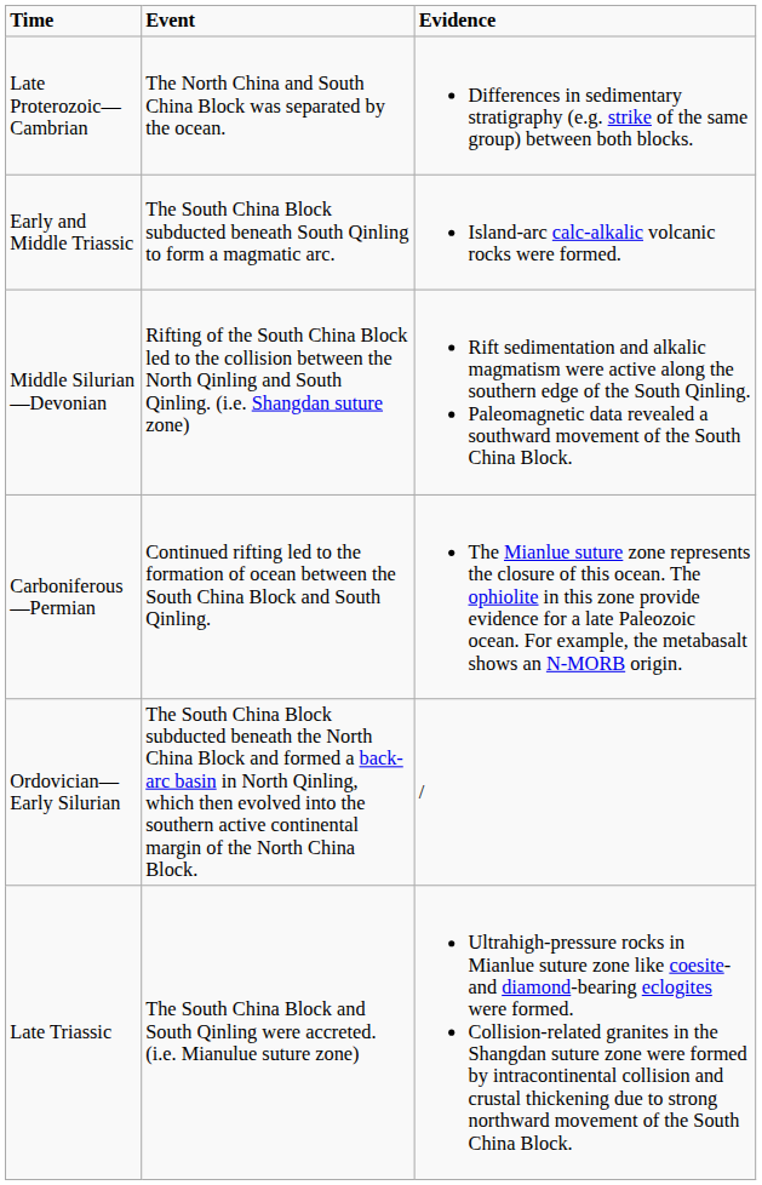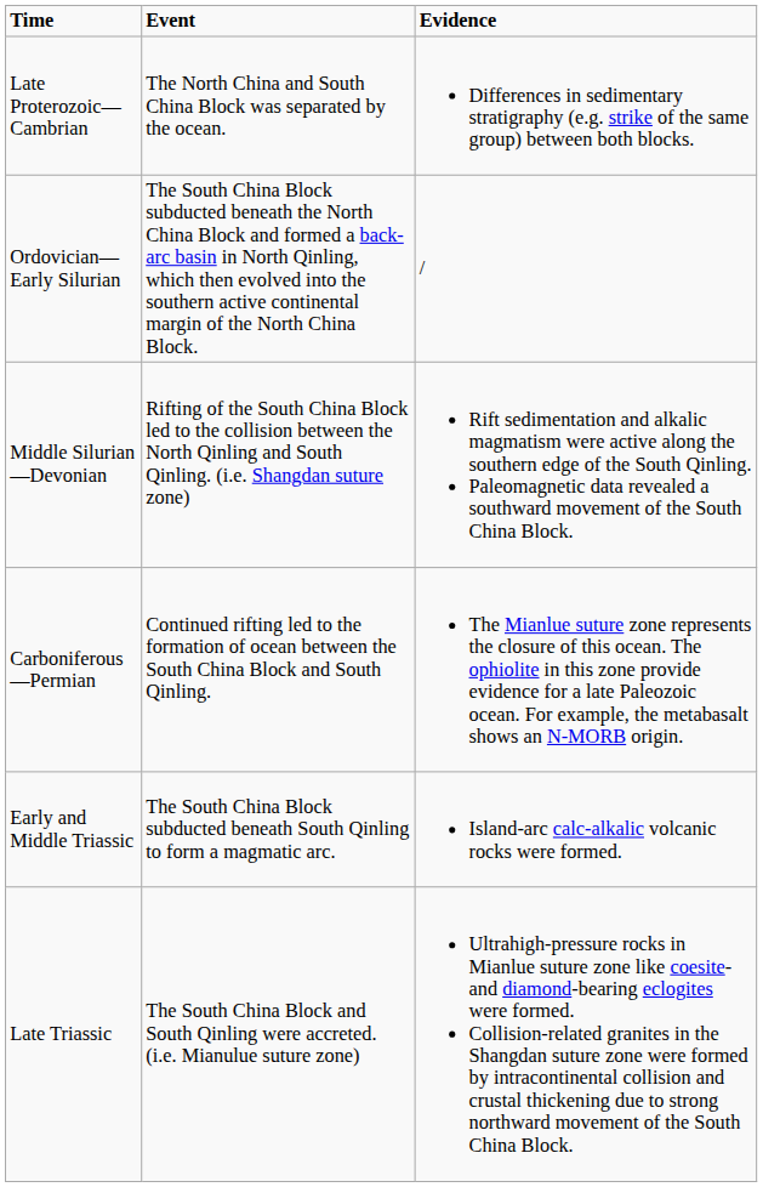 <table class="wikitable">
 <tr>
 <td><strong>Time</strong></td>
 <td><strong>Event</strong></td>
 <td><strong>Evidence</strong></td>
 </tr>
 <tr>
 <td>Late Proterozoic—Cambrian</td>
 <td>The North China and South China Block was separated by the ocean.</td>
 <td><br><ul><li>Differences in sedimentary stratigraphy (e.g. <a href='#'>strike</a> of the same group) between both blocks.</li></ul></td>
 </tr>
 <tr>
-<td>Early and Middle Triassic</td>
-<td>The South China Block subducted beneath South Qinling to form a magmatic arc.</td>
-<td><br><ul><li>Island-arc <a href='#'>calc-alkalic</a> volcanic rocks were formed.</li></ul></td>
+<td>Ordovician—Early Silurian</td>
+<td>The South China Block subducted beneath the North China Block and formed a <a href='#'>back-arc basin</a> in North Qinling, which then evolved into the southern active continental margin of the North China Block.</td>
+<td>/</td>
 </tr>
 <tr>
 <td>Middle Silurian—Devonian</td>
 <td>Rifting of the South China Block led to the collision between the North Qinling and South Qinling. (i.e. <a href='#'>Shangdan suture</a> zone)<br><br></td>
 <td><br><ul><li>Rift sedimentation and alkalic magmatism were active along the southern edge of the South Qinling.</li><li>Paleomagnetic data revealed a southward movement of the South China Block.</li></ul></td>
 </tr>
 <tr>
 <td>Carboniferous—Permian</td>
 <td>Continued rifting led to the formation of ocean between the South China Block and South Qinling.<br><br></td>
 <td><br><ul><li>The <a href='#'>Mianlue suture</a> zone represents the closure of this ocean. The <a href='#'>ophiolite</a> in this zone provide evidence for a late Paleozoic ocean. For example, the metabasalt shows an <a href='#'>N-MORB</a> origin.</li></ul></td>
 </tr>
 <tr>
-<td>Ordovician—Early Silurian</td>
-<td>The South China Block subducted beneath the North China Block and formed a <a href='#'>back-arc basin</a> in North Qinling, which then evolved into the southern active continental margin of the North China Block.</td>
-<td>/</td>
+<td>Early and Middle Triassic</td>
+<td>The South China Block subducted beneath South Qinling to form a magmatic arc.</td>
+<td><br><ul><li>Island-arc <a href='#'>calc-alkalic</a> volcanic rocks were formed.</li></ul></td>
 </tr>
 <tr>
 <td>Late Triassic</td>
 <td>The South China Block and South Qinling were accreted. (i.e. Mianulue suture zone)</td>
 <td><br><ul><li>Ultrahigh-pressure rocks in Mianlue suture zone like <a href='#'>coesite</a>- and <a href='#'>diamond</a>-bearing <a href='#'>eclogites</a> were formed.</li><li>Collision-related granites in the Shangdan suture zone were formed by intracontinental collision and crustal thickening due to strong northward movement of the South China Block.</li></ul></td>
 </tr>
 </table>
